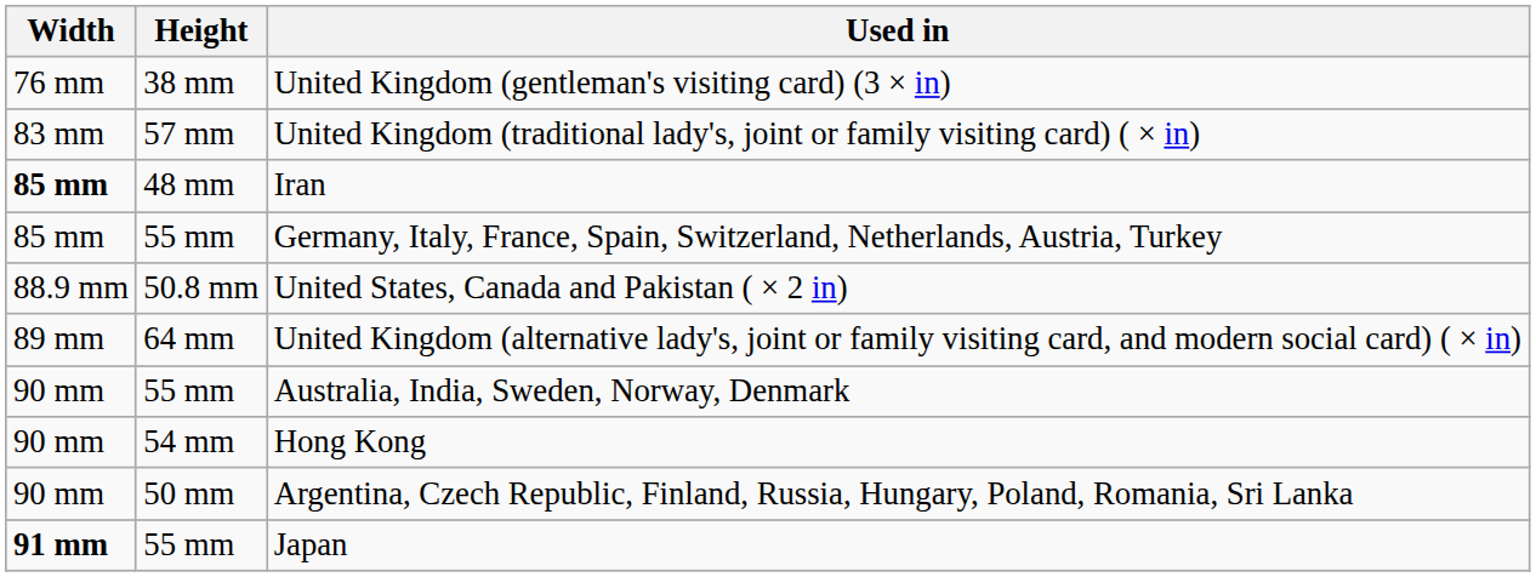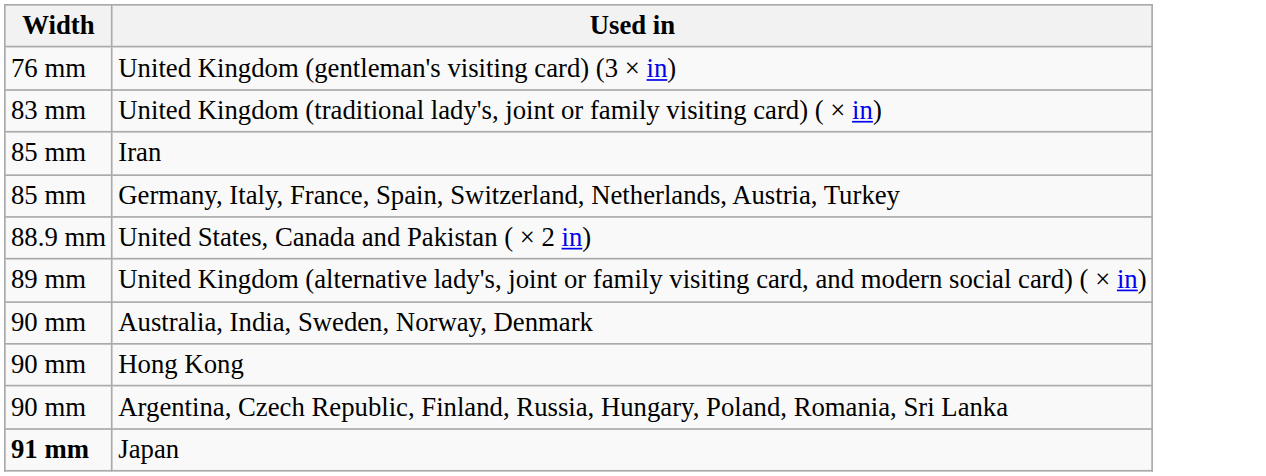 <table class="wikitable sortable">
 <tr>
 <th>Width</th>
-<th>Height</th>
 <th class="unsortable">Used in</th>
 </tr>
 <tr>
 <td>76 mm</td>
-<td>38 mm</td>
 <td>United Kingdom (gentleman's visiting card) (3 ×  <a href='#'>in</a>)</td>
 </tr>
 <tr>
 <td>83 mm</td>
-<td>57 mm</td>
 <td>United Kingdom (traditional lady's, joint or family visiting card) ( ×  <a href='#'>in</a>)</td>
 </tr>
 <tr>
-<td><strong>85 mm</strong></td>
-<td>48 mm</td>
+<td>85 mm</td>
 <td>Iran</td>
 </tr>
 <tr>
 <td>85 mm</td>
-<td>55 mm</td>
 <td>Germany, Italy, France, Spain, Switzerland, Netherlands, Austria, Turkey</td>
 </tr>
 <tr>
 <td>88.9 mm</td>
-<td>50.8 mm</td>
 <td>United States, Canada and Pakistan ( × 2 <a href='#'>in</a>)</td>
 </tr>
 <tr>
 <td>89 mm</td>
-<td>64 mm</td>
 <td>United Kingdom (alternative lady's, joint or family visiting card, and modern social card) ( ×  <a href='#'>in</a>)</td>
 </tr>
 <tr>
 <td>90 mm</td>
-<td>55 mm</td>
 <td>Australia, India, Sweden, Norway, Denmark</td>
 </tr>
 <tr>
 <td>90 mm</td>
-<td>54 mm</td>
 <td>Hong Kong</td>
 </tr>
 <tr>
 <td>90 mm</td>
-<td>50 mm</td>
 <td>Argentina, Czech Republic, Finland, Russia, Hungary, Poland, Romania, Sri Lanka</td>
 </tr>
 <tr>
 <td><strong>91 mm</strong></td>
-<td>55 mm</td>
 <td>Japan</td>
 </tr>
 </table>
